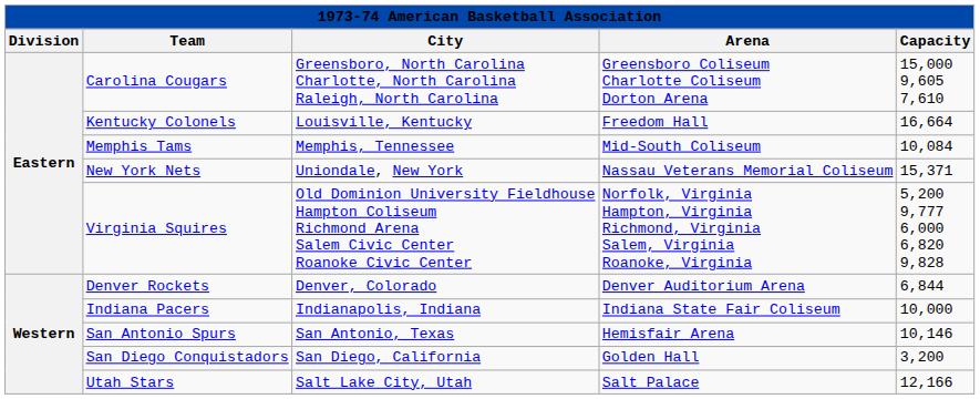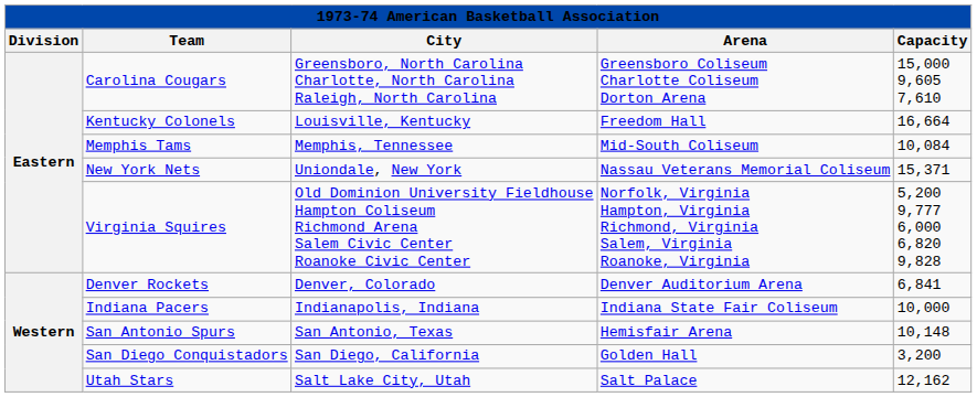 <table class="wikitable" style="width:auto">
 <tr>
 <td bgcolor="#0047AB" align="center" colspan="5"><strong><span>1973-74 American Basketball Association</span></strong></td>
 </tr>
 <tr>
 <th>Division</th>
 <th>Team</th>
 <th>City</th>
 <th>Arena</th>
 <th>Capacity</th>
 </tr>
 <tr>
 <th rowspan="5">Eastern</th>
 <td><a href='#'>Carolina Cougars</a></td>
 <td><a href='#'>Greensboro, North Carolina</a> <br> <a href='#'>Charlotte, North Carolina</a> <br> <a href='#'>Raleigh, North Carolina</a></td>
 <td><a href='#'>Greensboro Coliseum</a> <br> <a href='#'>Charlotte Coliseum</a> <br> <a href='#'>Dorton Arena</a></td>
 <td>15,000 <br> 9,605 <br> 7,610</td>
 </tr>
 <tr>
 <td><a href='#'>Kentucky Colonels</a></td>
 <td><a href='#'>Louisville, Kentucky</a></td>
 <td><a href='#'>Freedom Hall</a></td>
 <td>16,664</td>
 </tr>
 <tr>
 <td><a href='#'>Memphis Tams</a></td>
 <td><a href='#'>Memphis, Tennessee</a></td>
 <td><a href='#'>Mid-South Coliseum</a></td>
 <td>10,084</td>
 </tr>
 <tr>
 <td><a href='#'>New York Nets</a></td>
 <td><a href='#'>Uniondale</a>, <a href='#'>New York</a></td>
 <td><a href='#'>Nassau Veterans Memorial Coliseum</a></td>
 <td>15,371</td>
 </tr>
 <tr>
 <td><a href='#'>Virginia Squires</a></td>
 <td><a href='#'>Old Dominion University Fieldhouse</a> <br> <a href='#'>Hampton Coliseum</a> <br> <a href='#'>Richmond Arena</a> <br> <a href='#'>Salem Civic Center</a> <br> <a href='#'>Roanoke Civic Center</a></td>
 <td><a href='#'>Norfolk, Virginia</a> <br> <a href='#'>Hampton, Virginia</a> <br> <a href='#'>Richmond, Virginia</a> <br> <a href='#'>Salem, Virginia</a> <br> <a href='#'>Roanoke, Virginia</a></td>
 <td>5,200 <br> 9,777 <br> 6,000 <br> 6,820 <br> 9,828</td>
 </tr>
 <tr>
 <th rowspan="6">Western</th>
 <td><a href='#'>Denver Rockets</a></td>
 <td><a href='#'>Denver, Colorado</a></td>
 <td><a href='#'>Denver Auditorium Arena</a></td>
-<td>6,844</td>
+<td>6,841</td>
 </tr>
 <tr>
 <td><a href='#'>Indiana Pacers</a></td>
 <td><a href='#'>Indianapolis, Indiana</a></td>
 <td><a href='#'>Indiana State Fair Coliseum</a></td>
 <td>10,000</td>
 </tr>
 <tr>
 <td><a href='#'>San Antonio Spurs</a></td>
 <td><a href='#'>San Antonio, Texas</a></td>
 <td><a href='#'>Hemisfair Arena</a></td>
-<td>10,146</td>
+<td>10,148</td>
 </tr>
 <tr>
 <td><a href='#'>San Diego Conquistadors</a></td>
 <td><a href='#'>San Diego, California</a></td>
 <td><a href='#'>Golden Hall</a></td>
 <td>3,200</td>
 </tr>
 <tr>
 <td><a href='#'>Utah Stars</a></td>
 <td><a href='#'>Salt Lake City, Utah</a></td>
 <td><a href='#'>Salt Palace</a></td>
-<td>12,166</td>
+<td>12,162</td>
 </tr>
 </table>
